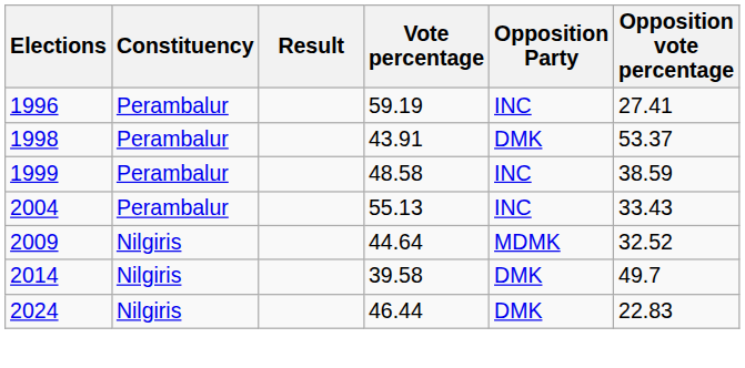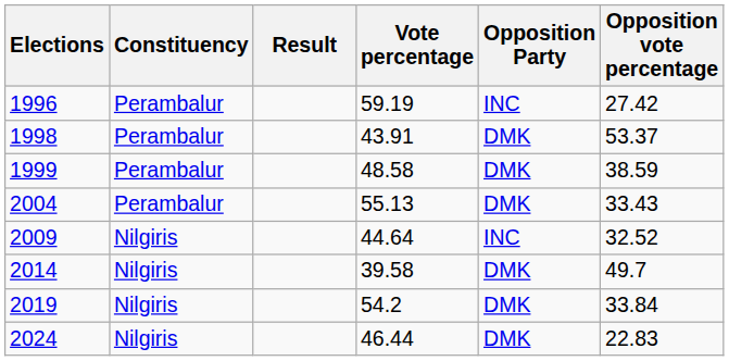 <table class="sortable wikitable">
 <tr>
 <th>Elections</th>
 <th width="100">Constituency</th>
 <th width="70">Result</th>
 <th width="70">Vote percentage</th>
 <th width="70">Opposition Party</th>
 <th width="70">Opposition vote percentage</th>
 </tr>
 <tr>
 <td><a href='#'>1996</a></td>
 <td><a href='#'>Perambalur</a></td>
 <td></td>
 <td>59.19</td>
 <td><a href='#'>INC</a></td>
-<td>27.41</td>
+<td>27.42</td>
 </tr>
 <tr>
 <td><a href='#'>1998</a></td>
 <td><a href='#'>Perambalur</a></td>
 <td></td>
 <td>43.91</td>
 <td><a href='#'>DMK</a></td>
 <td>53.37</td>
 </tr>
 <tr>
 <td><a href='#'>1999</a></td>
 <td><a href='#'>Perambalur</a></td>
 <td></td>
 <td>48.58</td>
-<td><a href='#'>INC</a></td>
+<td><a href='#'>DMK</a></td>
 <td>38.59</td>
 </tr>
 <tr>
 <td><a href='#'>2004</a></td>
 <td><a href='#'>Perambalur</a></td>
 <td></td>
 <td>55.13</td>
-<td><a href='#'>INC</a></td>
+<td><a href='#'>DMK</a></td>
 <td>33.43</td>
 </tr>
 <tr>
 <td><a href='#'>2009</a></td>
 <td><a href='#'>Nilgiris</a></td>
 <td></td>
 <td>44.64</td>
-<td><a href='#'>MDMK</a></td>
+<td><a href='#'>INC</a></td>
 <td>32.52</td>
 </tr>
 <tr>
 <td><a href='#'>2014</a></td>
 <td><a href='#'>Nilgiris</a></td>
 <td></td>
 <td>39.58</td>
 <td><a href='#'>DMK</a></td>
 <td>49.7</td>
 </tr>
 <tr>
+<td><a href='#'>2019</a></td>
+<td><a href='#'>Nilgiris</a></td>
+<td></td>
+<td>54.2</td>
+<td><a href='#'>DMK</a></td>
+<td>33.84</td>
+</tr>
+<tr>
 <td><a href='#'>2024</a></td>
 <td><a href='#'>Nilgiris</a></td>
 <td></td>
 <td>46.44</td>
 <td><a href='#'>DMK</a></td>
 <td>22.83</td>
 </tr>
 </table>
